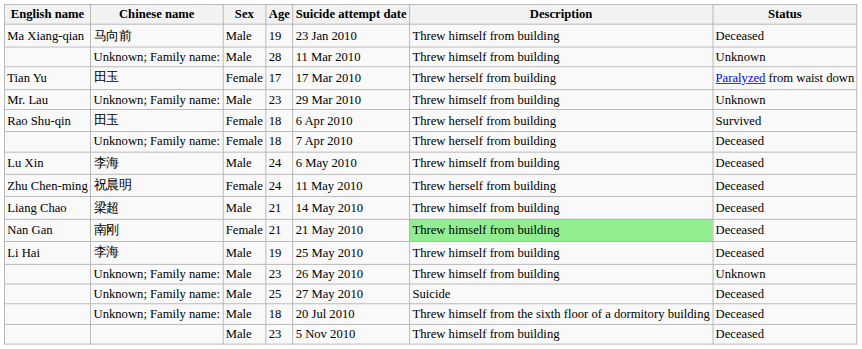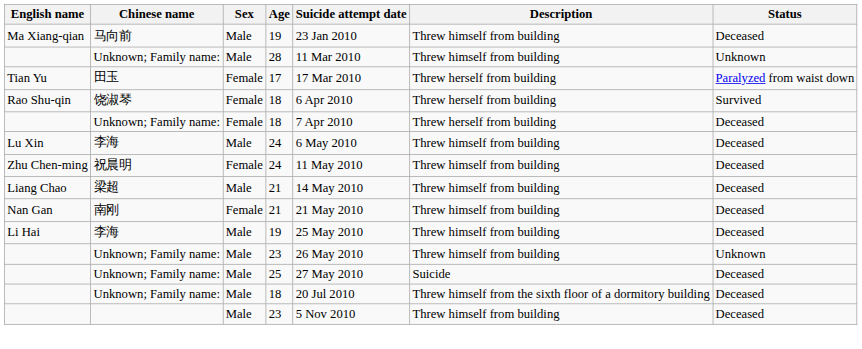 <table class="wikitable sortable">
 <tr>
 <th>English name</th>
 <th>Chinese name</th>
 <th>Sex</th>
 <th>Age</th>
 <th>Suicide attempt date</th>
 <th>Description</th>
 <th>Status</th>
 </tr>
 <tr>
 <td>Ma Xiang-qian</td>
 <td>马向前</td>
 <td>Male</td>
 <td>19</td>
 <td>23 Jan 2010</td>
 <td>Threw himself from building</td>
 <td>Deceased</td>
 </tr>
 <tr>
 <td></td>
 <td>Unknown; Family name: </td>
 <td>Male</td>
 <td>28</td>
 <td>11 Mar 2010</td>
 <td>Threw himself from building</td>
 <td>Unknown</td>
 </tr>
 <tr>
 <td>Tian Yu</td>
 <td>田玉</td>
 <td>Female</td>
 <td>17</td>
 <td>17 Mar 2010</td>
 <td>Threw herself from building</td>
 <td><a href='#'>Paralyzed</a> from waist down</td>
 </tr>
 <tr>
-<td>Mr. Lau</td>
-<td>Unknown; Family name: </td>
-<td>Male</td>
-<td>23</td>
-<td>29 Mar 2010</td>
-<td>Threw himself from building</td>
-<td>Unknown</td>
-</tr>
-<tr>
 <td>Rao Shu-qin</td>
-<td>田玉</td>
+<td>饶淑琴</td>
 <td>Female</td>
 <td>18</td>
 <td>6 Apr 2010</td>
 <td>Threw herself from building</td>
 <td>Survived</td>
 </tr>
 <tr>
 <td></td>
 <td>Unknown; Family name: </td>
 <td>Female</td>
 <td>18</td>
 <td>7 Apr 2010</td>
 <td>Threw herself from building</td>
 <td>Deceased</td>
 </tr>
 <tr>
 <td>Lu Xin</td>
 <td>李海</td>
 <td>Male</td>
 <td>24</td>
 <td>6 May 2010</td>
 <td>Threw himself from building</td>
 <td>Deceased</td>
 </tr>
 <tr>
 <td>Zhu Chen-ming</td>
 <td>祝晨明</td>
 <td>Female</td>
 <td>24</td>
 <td>11 May 2010</td>
-<td>Threw herself from building</td>
+<td>Threw himself from building</td>
 <td>Deceased</td>
 </tr>
 <tr>
 <td>Liang Chao</td>
 <td>梁超</td>
 <td>Male</td>
 <td>21</td>
 <td>14 May 2010</td>
 <td>Threw himself from building</td>
 <td>Deceased</td>
 </tr>
 <tr>
 <td>Nan Gan</td>
 <td>南刚</td>
 <td>Female</td>
 <td>21</td>
 <td>21 May 2010</td>
-<td style="background: lightgreen;">Threw himself from building</td>
+<td>Threw himself from building</td>
 <td>Deceased</td>
 </tr>
 <tr>
 <td>Li Hai</td>
 <td>李海</td>
 <td>Male</td>
 <td>19</td>
 <td>25 May 2010</td>
 <td>Threw himself from building</td>
 <td>Deceased</td>
 </tr>
 <tr>
 <td></td>
 <td>Unknown; Family name: </td>
 <td>Male</td>
 <td>23</td>
 <td>26 May 2010</td>
 <td>Threw himself from building</td>
 <td>Unknown</td>
 </tr>
 <tr>
 <td></td>
 <td>Unknown; Family name: </td>
 <td>Male</td>
 <td>25</td>
 <td>27 May 2010</td>
 <td>Suicide</td>
 <td>Deceased</td>
 </tr>
 <tr>
 <td></td>
 <td>Unknown; Family name: </td>
 <td>Male</td>
 <td>18</td>
 <td>20 Jul 2010</td>
 <td>Threw himself from the sixth floor of a dormitory building</td>
 <td>Deceased</td>
 </tr>
 <tr>
 <td></td>
 <td></td>
 <td>Male</td>
 <td>23</td>
 <td>5 Nov 2010</td>
 <td>Threw himself from building</td>
 <td>Deceased</td>
 </tr>
 </table>
